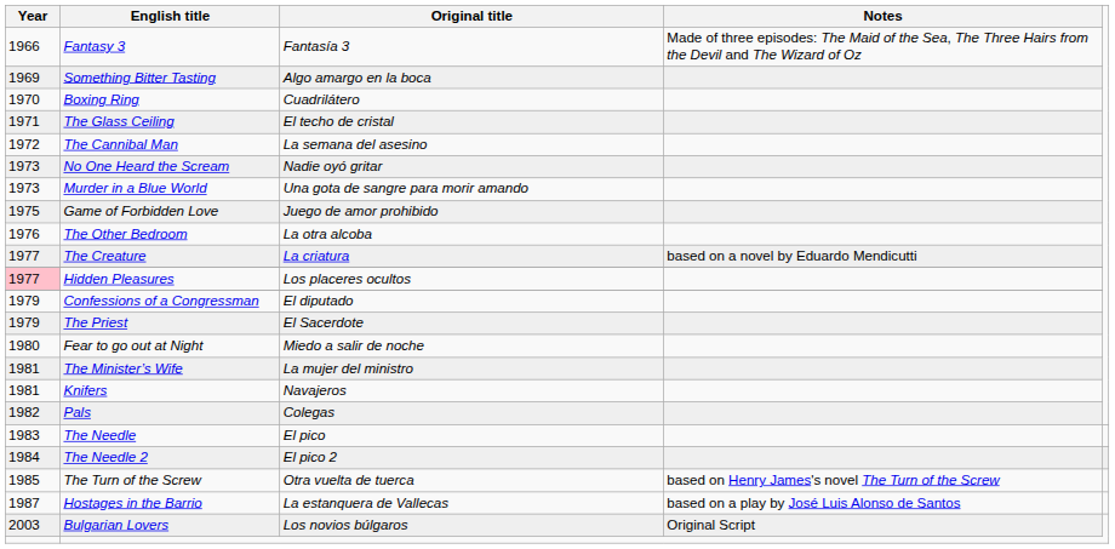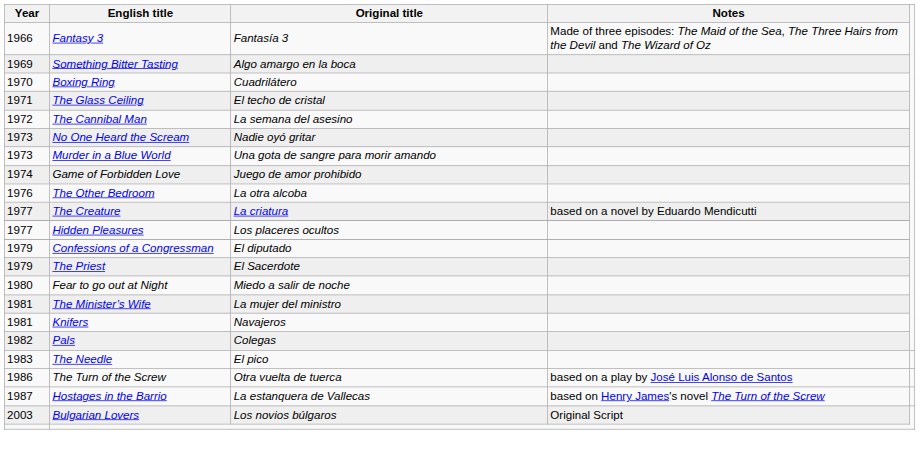 <table class="wikitable" style="font-size: 99%;">
 <tr>
 <th width="5%">Year</th>
 <th width="20%">English title</th>
 <th width="35%">Original title</th>
 <th width="40%">Notes</th>
 </tr>
 <tr>
 <td>1966</td>
 <td><em><a href='#'>Fantasy 3</a></em></td>
 <td><em>Fantasía 3</em></td>
 <td>Made of three episodes: <em>The Maid of the Sea</em>, <em>The Three Hairs from the Devil</em> and <em>The Wizard of Oz</em></td>
 </tr>
 <tr style=background:#efefef;>
 <td>1969</td>
 <td><em><a href='#'>Something Bitter Tasting</a></em></td>
 <td><em>Algo amargo en la boca</em></td>
 <td></td>
 </tr>
 <tr>
 <td>1970</td>
 <td><em><a href='#'>Boxing Ring</a></em></td>
 <td><em>Cuadrilátero</em></td>
 <td></td>
 </tr>
 <tr style=background:#efefef;>
 <td>1971</td>
 <td><em><a href='#'>The Glass Ceiling</a></em></td>
 <td><em>El techo de cristal</em></td>
 <td></td>
 </tr>
 <tr>
 <td>1972</td>
 <td><em><a href='#'>The Cannibal Man</a></em></td>
 <td><em>La semana del asesino</em></td>
 <td></td>
 </tr>
 <tr style=background:#efefef;>
 <td>1973</td>
 <td><em><a href='#'>No One Heard the Scream</a></em></td>
 <td><em>Nadie oyó gritar</em></td>
 <td></td>
 </tr>
 <tr>
 <td>1973</td>
 <td><em><a href='#'>Murder in a Blue World</a></em></td>
 <td><em>Una gota de sangre para morir amando</em></td>
 <td></td>
 </tr>
 <tr style=background:#efefef;>
-<td>1975</td>
+<td>1974</td>
 <td><em>Game of Forbidden Love</em></td>
 <td><em>Juego de amor prohibido</em></td>
 <td></td>
 </tr>
 <tr>
 <td>1976</td>
 <td><em><a href='#'>The Other Bedroom</a></em></td>
 <td><em>La otra alcoba</em></td>
 <td></td>
 </tr>
 <tr style=background:#efefef;>
 <td>1977</td>
 <td><em><a href='#'>The Creature</a></em></td>
 <td><em><a href='#'>La criatura</a></em></td>
 <td>based on a novel by Eduardo Mendicutti</td>
 </tr>
 <tr style=background:#efefef;>
 </tr>
 <tr>
-<td style="background: pink;">1977</td>
+<td>1977</td>
 <td><em><a href='#'>Hidden Pleasures</a></em></td>
 <td><em>Los placeres ocultos</em></td>
 <td></td>
 </tr>
 <tr style=background:#efefef;>
 </tr>
 <tr>
 <td>1979</td>
 <td><em><a href='#'>Confessions of a Congressman</a></em></td>
 <td><em>El diputado</em></td>
 <td></td>
 </tr>
 <tr style=background:#efefef;>
 <td>1979</td>
 <td><em><a href='#'>The Priest</a></em></td>
 <td><em>El Sacerdote</em></td>
 <td></td>
 </tr>
 <tr>
 <td>1980</td>
 <td><em>Fear to go out at Night</em></td>
 <td><em>Miedo a salir de noche</em></td>
 <td></td>
 </tr>
 <tr style=background:#efefef;>
 <td>1981</td>
 <td><em><a href='#'>The Minister’s Wife</a></em></td>
 <td><em>La mujer del ministro</em></td>
 <td></td>
 </tr>
 <tr>
 <td>1981</td>
 <td><em><a href='#'>Knifers</a></em></td>
 <td><em>Navajeros</em></td>
 <td></td>
 </tr>
 <tr style=background:#efefef;>
 <td>1982</td>
 <td><em><a href='#'>Pals</a></em></td>
 <td><em>Colegas</em></td>
 <td></td>
 </tr>
 <tr>
 <td>1983</td>
 <td><em><a href='#'>The Needle</a></em></td>
 <td><em>El pico</em></td>
 <td></td>
 <td></td>
 </tr>
-<tr style=background:#efefef;>
-<td>1984</td>
-<td><em><a href='#'>The Needle 2</a></em></td>
-<td><em>El pico 2</em></td>
-<td></td>
-<td></td>
-</tr>
 <tr>
-<td>1985</td>
+<td>1986</td>
 <td><em>The Turn of the Screw</em></td>
 <td><em>Otra vuelta de tuerca</em></td>
-<td>based on <a href='#'>Henry James</a>'s novel <em><a href='#'>The Turn of the Screw</a></em></td>
+<td>based on a play by <a href='#'>José Luis Alonso de Santos</a></td>
 </tr>
 <tr>
 <td>1987</td>
 <td><em><a href='#'>Hostages in the Barrio</a></em></td>
 <td><em>La estanquera de Vallecas</em></td>
-<td>based on a play by <a href='#'>José Luis Alonso de Santos</a></td>
+<td>based on <a href='#'>Henry James</a>'s novel <em><a href='#'>The Turn of the Screw</a></em></td>
 <td></td>
 </tr>
 <tr style="background:#efefef">
 <td>2003</td>
 <td><em><a href='#'>Bulgarian Lovers</a></em></td>
 <td><em>Los novios búlgaros</em></td>
 <td>Original Script</td>
 </tr>
 <tr>
 <td></td>
 </tr>
 </table>
